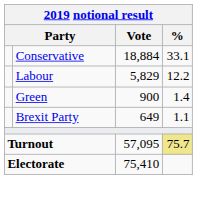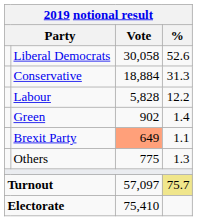 <table class="wikitable">
 <tr>
 <th colspan="4"><a href='#'>2019</a> <a href='#'>notional result</a></th>
 </tr>
 <tr>
 <th bgcolor="#DDDDFF" width="130px" colspan="2">Party</th>
 <th bgcolor="#DDDDFF" width="50px">Vote</th>
 <th bgcolor="#DDDDFF" width="30px">%</th>
 </tr>
 <tr>
 <td></td>
+<td><a href='#'>Liberal Democrats</a></td>
+<td align=right>30,058</td>
+<td align=right>52.6</td>
+</tr>
+<tr>
+<td></td>
 <td><a href='#'>Conservative</a></td>
 <td align=right>18,884</td>
-<td align=right>33.1</td>
+<td align=right>31.3</td>
 </tr>
 <tr>
 <td></td>
 <td><a href='#'>Labour</a></td>
-<td align=right>5,829</td>
+<td align=right>5,828</td>
 <td align=right>12.2</td>
 </tr>
 <tr>
 <td></td>
 <td><a href='#'>Green</a></td>
-<td align=right>900</td>
+<td align=right>902</td>
 <td align=right>1.4</td>
 </tr>
 <tr>
 <td></td>
 <td><a href='#'>Brexit Party</a></td>
-<td align=right>649</td>
+<td align=right style="background: lightsalmon;">649</td>
 <td align=right>1.1</td>
+</tr>
+<tr>
+<td></td>
+<td>Others</td>
+<td align=right>775</td>
+<td align=right>1.3</td>
 </tr>
 <tr>
 <td colspan="4" bgcolor="#EAECF0"></td>
 </tr>
 <tr>
 <td colspan="2"><strong>Turnout</strong></td>
-<td align=right>57,095</td>
+<td align=right>57,097</td>
 <td align=right style="background: khaki;">75.7</td>
 </tr>
 <tr>
 <td colspan="2"><strong>Electorate</strong></td>
 <td align=right>75,410</td>
 </tr>
 </table>
